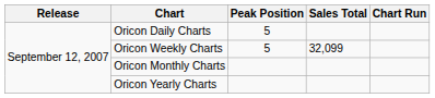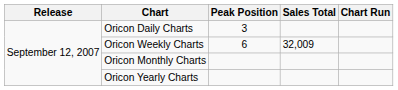 <table class="wikitable">
 <tr>
 <th>Release</th>
 <th>Chart</th>
 <th>Peak Position</th>
 <th>Sales Total</th>
 <th>Chart Run</th>
 </tr>
 <tr>
 <td rowspan="4">September 12, 2007</td>
 <td>Oricon Daily Charts</td>
-<td align="center">5</td>
+<td align="center">3</td>
 <td></td>
 <td></td>
 </tr>
 <tr>
 <td>Oricon Weekly Charts</td>
-<td align="center">5</td>
-<td>32,099</td>
+<td align="center">6</td>
+<td>32,009</td>
 <td></td>
 </tr>
 <tr>
 <td>Oricon Monthly Charts</td>
 <td align="center"></td>
 <td></td>
 <td></td>
 </tr>
 <tr>
 <td>Oricon Yearly Charts</td>
 <td align="center"></td>
 <td></td>
 <td></td>
 </tr>
 </table>
